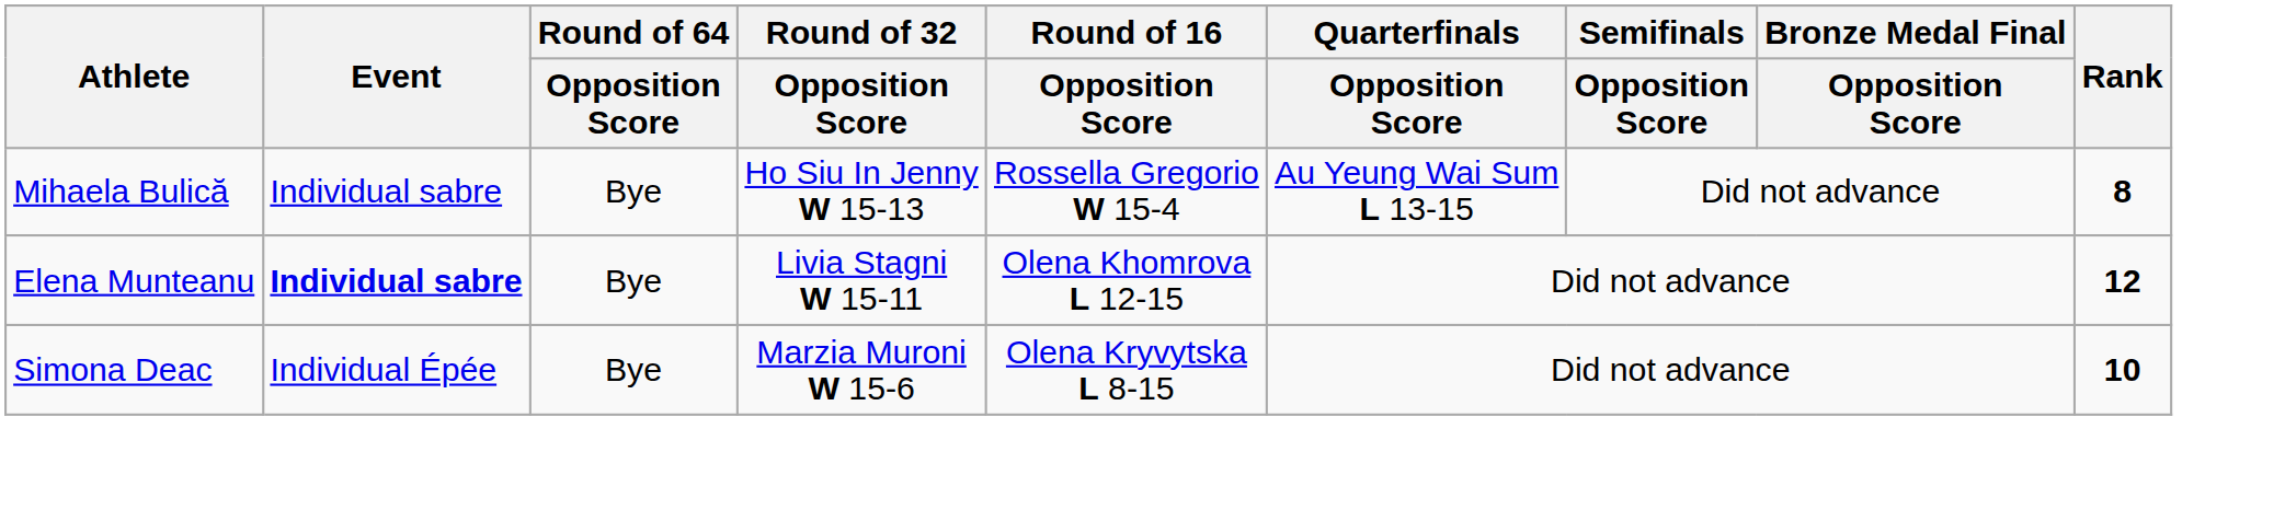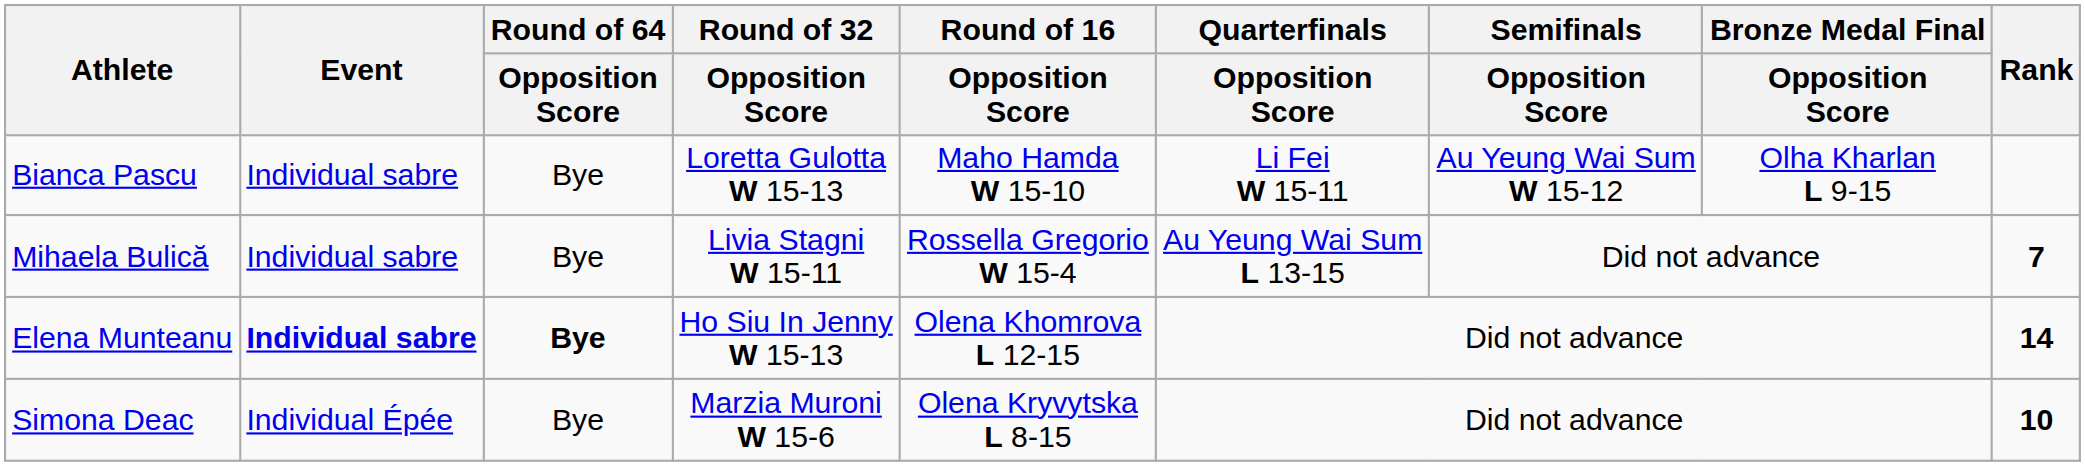 <table class="wikitable" style="font-size:90%;">
 <tr>
 <th rowspan="2">Athlete</th>
 <th rowspan="2">Event</th>
 <th>Round of 64</th>
 <th>Round of 32</th>
 <th>Round of 16</th>
 <th>Quarterfinals</th>
 <th>Semifinals</th>
 <th>Bronze Medal Final</th>
 <th rowspan="2">Rank</th>
 </tr>
 <tr>
 <th>Opposition<br>Score</th>
 <th>Opposition<br>Score</th>
 <th>Opposition<br>Score</th>
 <th>Opposition<br>Score</th>
 <th>Opposition<br>Score</th>
 <th>Opposition<br>Score</th>
 </tr>
 <tr>
+<td><a href='#'>Bianca Pascu</a></td>
+<td><a href='#'>Individual sabre</a></td>
+<td colspan="1"  align=center>Bye</td>
+<td align=center> <a href='#'>Loretta Gulotta</a><br><strong>W</strong> 15-13</td>
+<td align=center> <a href='#'>Maho Hamda</a><br><strong>W</strong> 15-10</td>
+<td align=center> <a href='#'>Li Fei</a><br><strong>W</strong> 15-11</td>
+<td align=center> <a href='#'>Au Yeung Wai Sum</a><br><strong>W</strong> 15-12</td>
+<td align=center> <a href='#'>Olha Kharlan</a><br><strong>L</strong> 9-15</td>
+<td align=center></td>
+</tr>
+<tr>
 <td><a href='#'>Mihaela Bulică</a></td>
 <td><a href='#'>Individual sabre</a></td>
 <td colspan="1"  align=center>Bye</td>
-<td align=center> <a href='#'>Ho Siu In Jenny</a><br><strong>W</strong> 15-13</td>
+<td align=center> <a href='#'>Livia Stagni</a><br><strong>W</strong> 15-11</td>
 <td align=center> <a href='#'>Rossella Gregorio</a><br><strong>W</strong> 15-4</td>
 <td align=center> <a href='#'>Au Yeung Wai Sum</a><br><strong>L</strong> 13-15</td>
 <td colspan="2" align=center>Did not advance</td>
-<td align=center><strong>8</strong></td>
+<td align=center><strong>7</strong></td>
 </tr>
 <tr>
 <td><a href='#'>Elena Munteanu</a></td>
 <td><strong><a href='#'>Individual sabre</a></strong></td>
-<td colspan="1"  align=center>Bye</td>
-<td align=center> <a href='#'>Livia Stagni</a><br><strong>W</strong> 15-11</td>
+<td colspan="1"  align=center><strong>Bye</strong></td>
+<td align=center> <a href='#'>Ho Siu In Jenny</a><br><strong>W</strong> 15-13</td>
 <td align=center> <a href='#'>Olena Khomrova</a><br><strong>L</strong> 12-15</td>
 <td colspan="3" align=center>Did not advance</td>
-<td align=center><strong>12</strong></td>
+<td align=center><strong>14</strong></td>
 </tr>
 <tr>
 <td><a href='#'>Simona Deac</a></td>
 <td><a href='#'>Individual Épée</a></td>
 <td colspan="1"  align=center>Bye</td>
 <td align=center> <a href='#'>Marzia Muroni</a><br><strong>W</strong> 15-6</td>
 <td align=center> <a href='#'>Olena Kryvytska</a><br><strong>L</strong> 8-15</td>
 <td colspan="3" align=center>Did not advance</td>
 <td align=center><strong>10</strong></td>
 </tr>
 </table>
